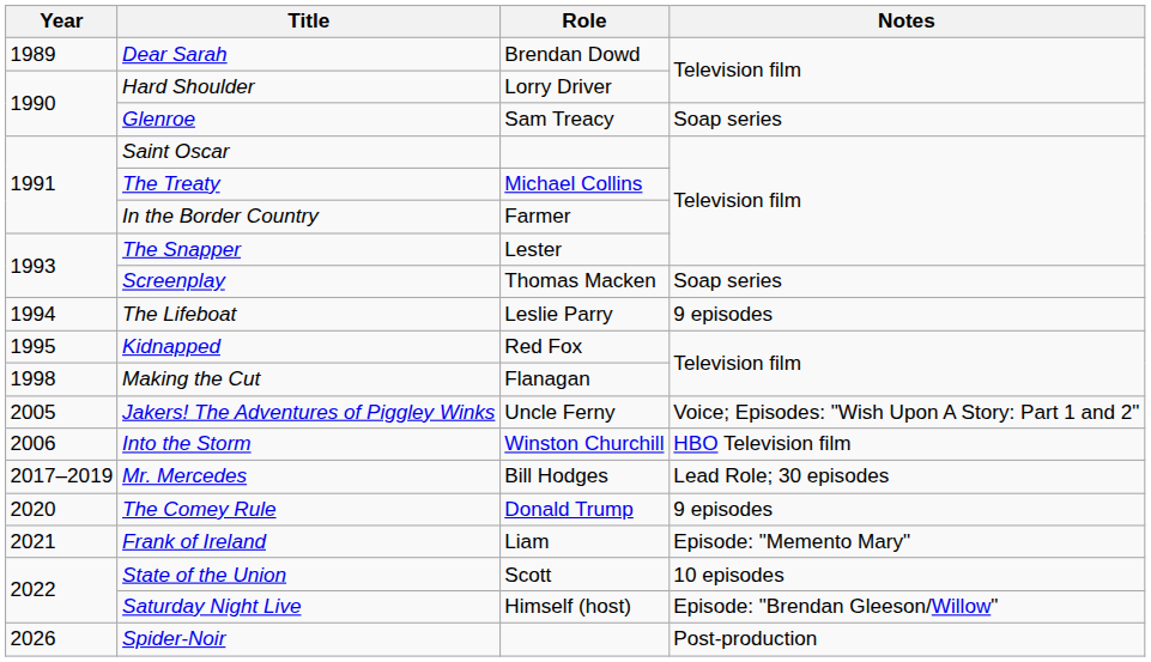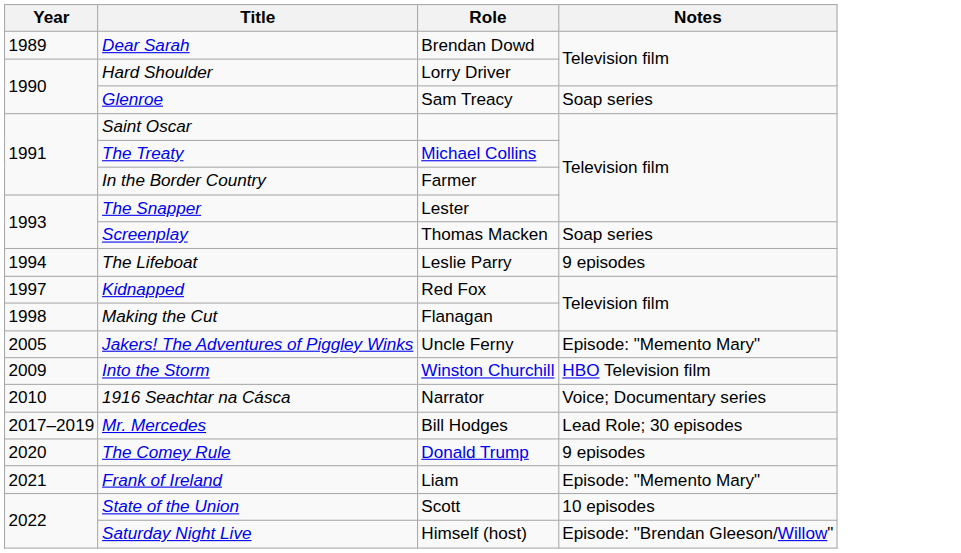 <table class="wikitable sortable">
 <tr>
 <th>Year</th>
 <th>Title</th>
 <th>Role</th>
 <th>Notes</th>
 </tr>
 <tr>
 <td>1989</td>
 <td><em><a href='#'>Dear Sarah</a></em></td>
 <td>Brendan Dowd</td>
 <td rowspan="2">Television film</td>
 </tr>
 <tr>
 <td rowspan="2">1990</td>
 <td><em>Hard Shoulder</em></td>
 <td>Lorry Driver</td>
 </tr>
 <tr>
 <td><em><a href='#'>Glenroe</a></em></td>
 <td>Sam Treacy</td>
 <td>Soap series</td>
 </tr>
 <tr>
 <td rowspan=3>1991</td>
 <td><em>Saint Oscar</em></td>
 <td></td>
 <td rowspan="4">Television film</td>
 </tr>
 <tr>
 <td><em><a href='#'>The Treaty</a></em></td>
 <td><a href='#'>Michael Collins</a></td>
 </tr>
 <tr>
 <td><em>In the Border Country</em></td>
 <td>Farmer</td>
 </tr>
 <tr>
 <td rowspan=2>1993</td>
 <td><em><a href='#'>The Snapper</a></em></td>
 <td>Lester</td>
 </tr>
 <tr>
 <td><em><a href='#'>Screenplay</a></em></td>
 <td>Thomas Macken</td>
 <td>Soap series</td>
 </tr>
 <tr>
 <td>1994</td>
 <td><em>The Lifeboat</em></td>
 <td>Leslie Parry</td>
 <td>9 episodes</td>
 </tr>
 <tr>
-<td>1995</td>
+<td>1997</td>
 <td><em><a href='#'>Kidnapped</a></em></td>
 <td>Red Fox</td>
 <td rowspan="2">Television film</td>
 </tr>
 <tr>
 <td>1998</td>
 <td><em>Making the Cut</em></td>
 <td>Flanagan</td>
 </tr>
 <tr>
 <td>2005</td>
 <td><em><a href='#'>Jakers! The Adventures of Piggley Winks</a></em></td>
 <td>Uncle Ferny</td>
-<td>Voice; Episodes: "Wish Upon A Story: Part 1 and 2"</td>
+<td>Episode: "Memento Mary"</td>
 </tr>
 <tr>
-<td>2006</td>
+<td>2009</td>
 <td><em><a href='#'>Into the Storm</a></em></td>
 <td><a href='#'>Winston Churchill</a></td>
 <td><a href='#'>HBO</a> Television film</td>
+</tr>
+<tr>
+<td>2010</td>
+<td><em>1916 Seachtar na Cásca</em></td>
+<td>Narrator</td>
+<td>Voice; Documentary series</td>
 </tr>
 <tr>
 <td>2017–2019</td>
 <td><em><a href='#'>Mr. Mercedes</a></em></td>
 <td>Bill Hodges</td>
 <td>Lead Role; 30 episodes</td>
 </tr>
 <tr>
 <td>2020</td>
 <td><em><a href='#'>The Comey Rule</a></em></td>
 <td><a href='#'>Donald Trump</a></td>
 <td>9 episodes</td>
 </tr>
 <tr>
 <td>2021</td>
 <td><em><a href='#'>Frank of Ireland</a></em></td>
 <td>Liam</td>
 <td>Episode: "Memento Mary"</td>
 </tr>
 <tr>
 <td rowspan=2>2022</td>
 <td><em><a href='#'>State of the Union</a></em></td>
 <td>Scott</td>
 <td>10 episodes</td>
 </tr>
 <tr>
 <td><em><a href='#'>Saturday Night Live</a></em></td>
 <td>Himself (host)</td>
 <td>Episode: "Brendan Gleeson/<a href='#'>Willow</a>"</td>
 </tr>
-<tr>
-<td>2026</td>
-<td><em><a href='#'>Spider-Noir</a></em></td>
-<td></td>
-<td>Post-production</td>
-</tr>
 </table>
